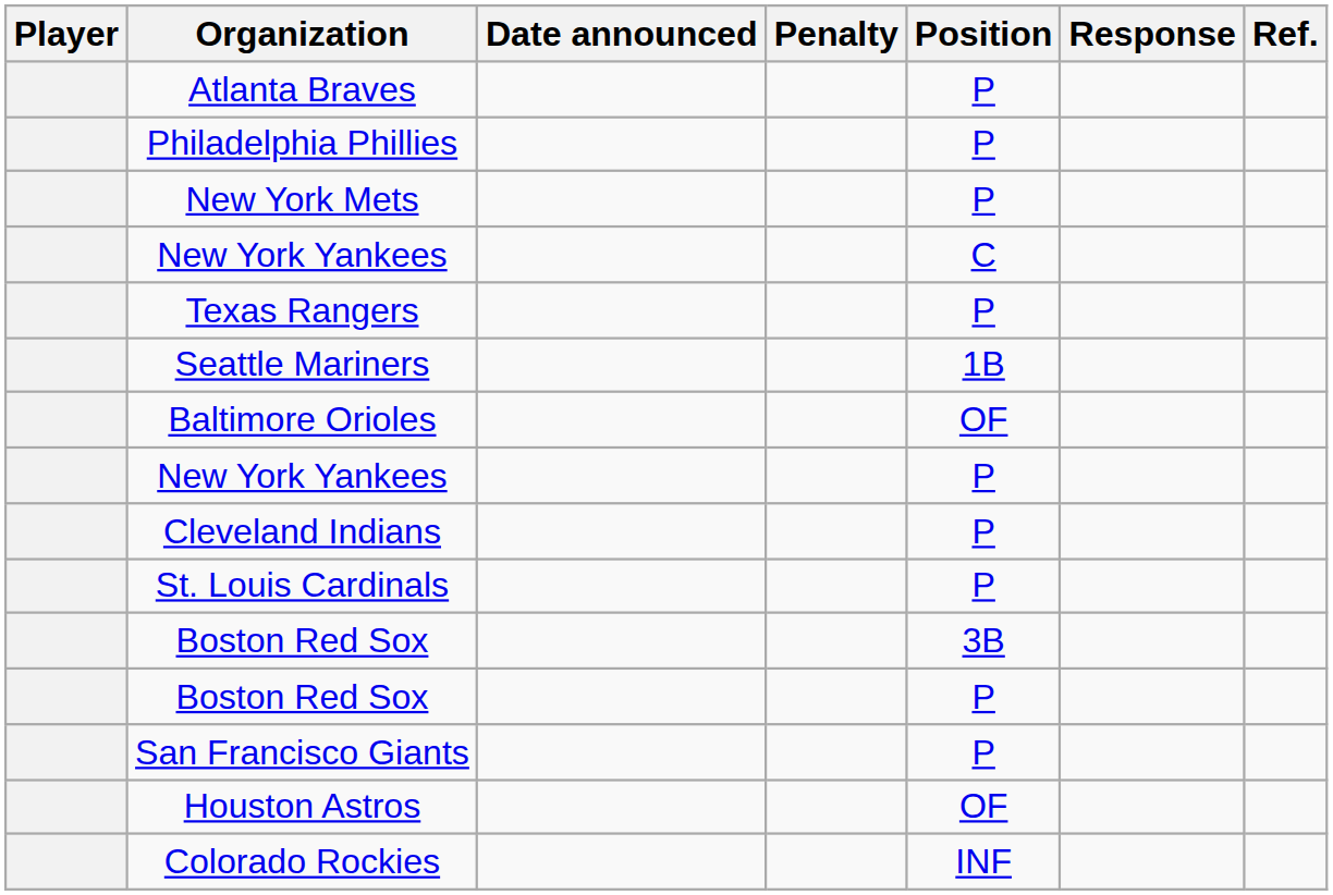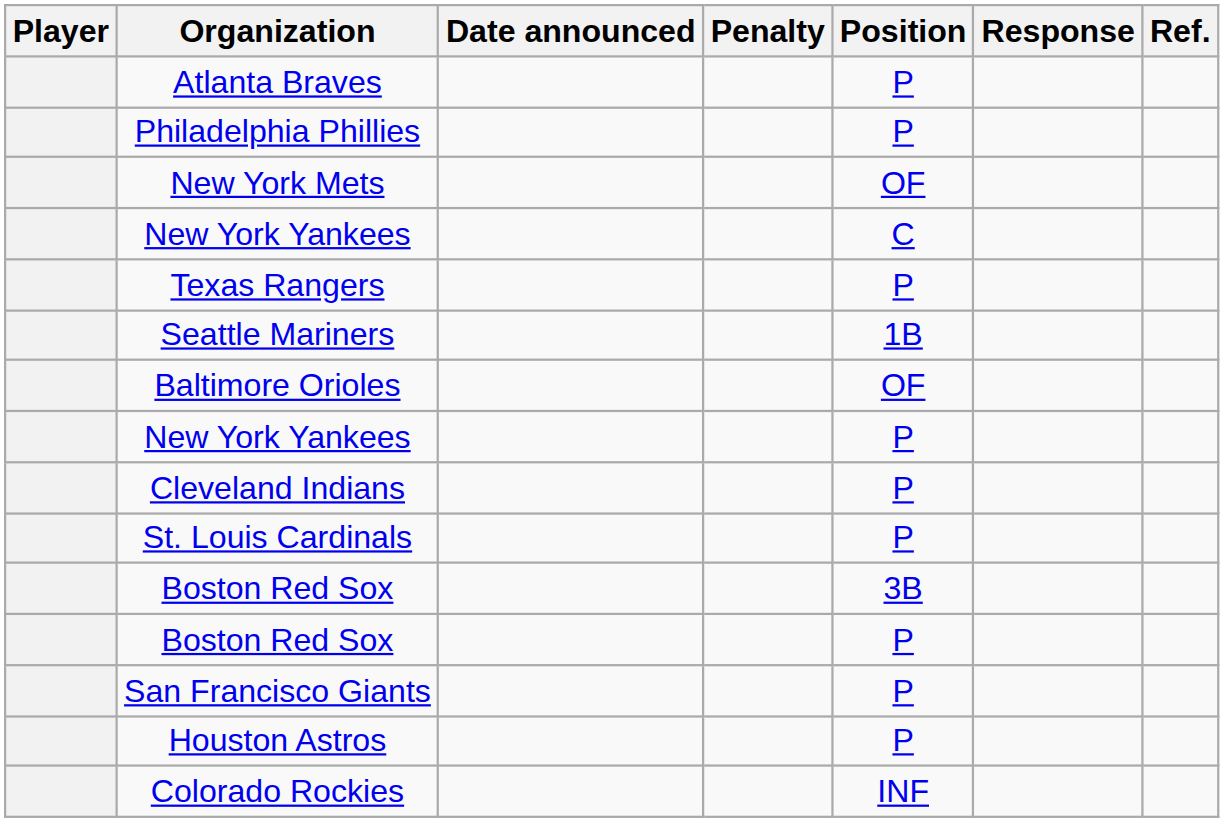 <table class="wikitable sortable plainrowheaders" style="font-size:90%; text-align:center">
 <tr>
 <th scope="col">Player</th>
 <th scope="col">Organization</th>
 <th scope="col">Date announced</th>
 <th scope="col">Penalty</th>
 <th scope="col">Position</th>
 <th scope="col">Response</th>
 <th scope="col" class=unsortable>Ref.</th>
 </tr>
 <tr>
 <th scope="row"></th>
 <td><a href='#'>Atlanta Braves</a></td>
 <td></td>
 <td></td>
 <td><a href='#'>P</a></td>
 <td></td>
 <td></td>
 </tr>
 <tr>
 <th scope="row"></th>
 <td><a href='#'>Philadelphia Phillies</a></td>
 <td></td>
 <td></td>
 <td><a href='#'>P</a></td>
 <td></td>
 <td></td>
 </tr>
 <tr>
 <th scope="row"></th>
 <td><a href='#'>New York Mets</a></td>
 <td></td>
 <td></td>
-<td><a href='#'>P</a></td>
+<td><a href='#'>OF</a></td>
 <td></td>
 <td></td>
 </tr>
 <tr>
 <th scope="row"></th>
 <td><a href='#'>New York Yankees</a></td>
 <td></td>
 <td></td>
 <td><a href='#'>C</a></td>
 <td></td>
 <td></td>
 </tr>
 <tr>
 <th scope="row"></th>
 <td><a href='#'>Texas Rangers</a></td>
 <td></td>
 <td></td>
 <td><a href='#'>P</a></td>
 <td></td>
 <td></td>
 </tr>
 <tr>
 <th scope="row"><em></em></th>
 <td><a href='#'>Seattle Mariners</a></td>
 <td></td>
 <td></td>
 <td><a href='#'>1B</a></td>
 <td></td>
 <td></td>
 </tr>
 <tr>
 <th scope="row"></th>
 <td><a href='#'>Baltimore Orioles</a></td>
 <td></td>
 <td></td>
 <td><a href='#'>OF</a></td>
 <td></td>
 <td></td>
 </tr>
 <tr>
 <th scope="row"></th>
 <td><a href='#'>New York Yankees</a></td>
 <td></td>
 <td></td>
 <td><a href='#'>P</a></td>
 <td></td>
 <td></td>
 </tr>
 <tr>
 <th scope="row"></th>
 <td><a href='#'>Cleveland Indians</a></td>
 <td></td>
 <td></td>
 <td><a href='#'>P</a></td>
 <td></td>
 <td></td>
 </tr>
 <tr>
 <th scope="row"></th>
 <td><a href='#'>St. Louis Cardinals</a></td>
 <td></td>
 <td></td>
 <td><a href='#'>P</a></td>
 <td></td>
 <td></td>
 </tr>
 <tr>
 <th scope="row"><em></em></th>
 <td><a href='#'>Boston Red Sox</a></td>
 <td></td>
 <td></td>
 <td><a href='#'>3B</a></td>
 <td></td>
 <td></td>
 </tr>
 <tr>
 <th scope="row"><em></em></th>
 <td><a href='#'>Boston Red Sox</a></td>
 <td></td>
 <td></td>
 <td><a href='#'>P</a></td>
 <td></td>
 <td></td>
 </tr>
 <tr>
 <th scope="row"><em></em></th>
 <td><a href='#'>San Francisco Giants</a></td>
 <td></td>
 <td></td>
 <td><a href='#'>P</a></td>
 <td></td>
 <td></td>
 </tr>
 <tr>
 <th scope="row"><em></em></th>
 <td><a href='#'>Houston Astros</a></td>
 <td></td>
 <td></td>
-<td><a href='#'>OF</a></td>
+<td><a href='#'>P</a></td>
 <td></td>
 <td></td>
 </tr>
 <tr>
 <th scope="row"><em></em></th>
 <td><a href='#'>Colorado Rockies</a></td>
 <td></td>
 <td></td>
 <td><a href='#'>INF</a></td>
 <td></td>
 <td></td>
 </tr>
 </table>
